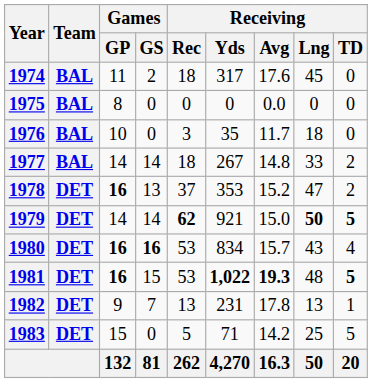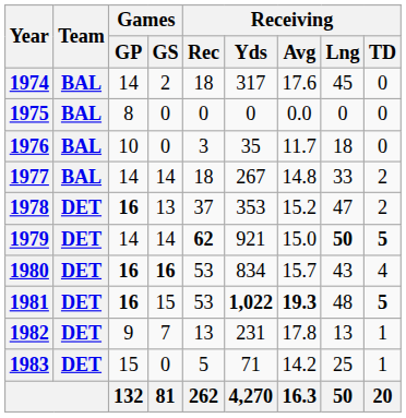 <table class="wikitable" style="text-align:center">
 <tr>
 <th rowspan="2">Year</th>
 <th rowspan="2">Team</th>
 <th colspan="2">Games</th>
 <th colspan="5">Receiving</th>
 </tr>
 <tr>
 <th>GP</th>
 <th>GS</th>
 <th>Rec</th>
 <th>Yds</th>
 <th>Avg</th>
 <th>Lng</th>
 <th>TD</th>
 </tr>
 <tr>
 <th><a href='#'>1974</a></th>
 <th><a href='#'>BAL</a></th>
-<td>11</td>
+<td>14</td>
 <td>2</td>
 <td>18</td>
 <td>317</td>
 <td>17.6</td>
 <td>45</td>
 <td>0</td>
 </tr>
 <tr>
 <th><a href='#'>1975</a></th>
 <th><a href='#'>BAL</a></th>
 <td>8</td>
 <td>0</td>
 <td>0</td>
 <td>0</td>
 <td>0.0</td>
 <td>0</td>
 <td>0</td>
 </tr>
 <tr>
 <th><a href='#'>1976</a></th>
 <th><a href='#'>BAL</a></th>
 <td>10</td>
 <td>0</td>
 <td>3</td>
 <td>35</td>
 <td>11.7</td>
 <td>18</td>
 <td>0</td>
 </tr>
 <tr>
 <th><a href='#'>1977</a></th>
 <th><a href='#'>BAL</a></th>
 <td>14</td>
 <td>14</td>
 <td>18</td>
 <td>267</td>
 <td>14.8</td>
 <td>33</td>
 <td>2</td>
 </tr>
 <tr>
 <th><a href='#'>1978</a></th>
 <th><a href='#'>DET</a></th>
 <td><strong>16</strong></td>
 <td>13</td>
 <td>37</td>
 <td>353</td>
 <td>15.2</td>
 <td>47</td>
 <td>2</td>
 </tr>
 <tr>
 <th><a href='#'>1979</a></th>
 <th><a href='#'>DET</a></th>
 <td>14</td>
 <td>14</td>
 <td><strong>62</strong></td>
 <td>921</td>
 <td>15.0</td>
 <td><strong>50</strong></td>
 <td><strong>5</strong></td>
 </tr>
 <tr>
 <th><a href='#'>1980</a></th>
 <th><a href='#'>DET</a></th>
 <td><strong>16</strong></td>
 <td><strong>16</strong></td>
 <td>53</td>
 <td>834</td>
 <td>15.7</td>
 <td>43</td>
 <td>4</td>
 </tr>
 <tr>
 <th><a href='#'>1981</a></th>
 <th><a href='#'>DET</a></th>
 <td><strong>16</strong></td>
 <td>15</td>
 <td>53</td>
 <td><strong>1,022</strong></td>
 <td><strong>19.3</strong></td>
 <td>48</td>
 <td><strong>5</strong></td>
 </tr>
 <tr>
 <th><a href='#'>1982</a></th>
 <th><a href='#'>DET</a></th>
 <td>9</td>
 <td>7</td>
 <td>13</td>
 <td>231</td>
 <td>17.8</td>
 <td>13</td>
 <td>1</td>
 </tr>
 <tr>
 <th><a href='#'>1983</a></th>
 <th><a href='#'>DET</a></th>
 <td>15</td>
 <td>0</td>
 <td>5</td>
 <td>71</td>
 <td>14.2</td>
 <td>25</td>
-<td>5</td>
+<td>1</td>
 </tr>
 <tr>
 <th colspan="2"></th>
 <th>132</th>
 <th>81</th>
 <th>262</th>
 <th>4,270</th>
 <th>16.3</th>
 <th>50</th>
 <th>20</th>
 </tr>
 </table>
